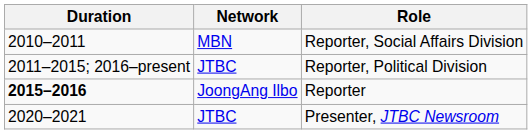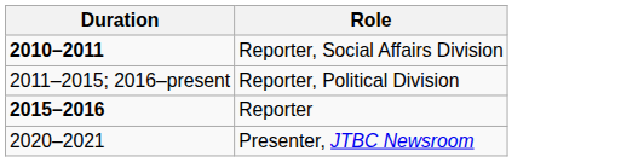 <table class="wikitable">
 <tr>
 <th>Duration</th>
-<th>Network</th>
 <th>Role</th>
 </tr>
 <tr>
-<td>2010–2011</td>
-<td><a href='#'>MBN</a></td>
+<td><strong>2010–2011</strong></td>
 <td>Reporter, Social Affairs Division</td>
 </tr>
 <tr>
 <td>2011–2015; 2016–present</td>
-<td><a href='#'>JTBC</a></td>
 <td>Reporter, Political Division</td>
 </tr>
 <tr>
 <td><strong>2015–2016</strong></td>
-<td><a href='#'>JoongAng Ilbo</a></td>
 <td>Reporter</td>
 </tr>
 <tr>
 <td>2020–2021</td>
-<td><a href='#'>JTBC</a></td>
 <td>Presenter, <em><a href='#'>JTBC Newsroom</a> </em></td>
 </tr>
 </table>
